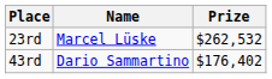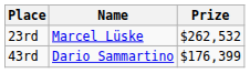 <table class="wikitable">
 <tr>
 <th bgcolor="#FFEBAD">Place</th>
 <th bgcolor="#FFEBAD">Name</th>
 <th bgcolor="#FFEBAD">Prize</th>
 </tr>
 <tr>
 <td>23rd</td>
 <td><a href='#'>Marcel Lüske</a></td>
 <td>$262,532</td>
 </tr>
 <tr>
 <td>43rd</td>
 <td><a href='#'>Dario Sammartino</a></td>
-<td>$176,402</td>
+<td>$176,399</td>
 </tr>
 </table>
